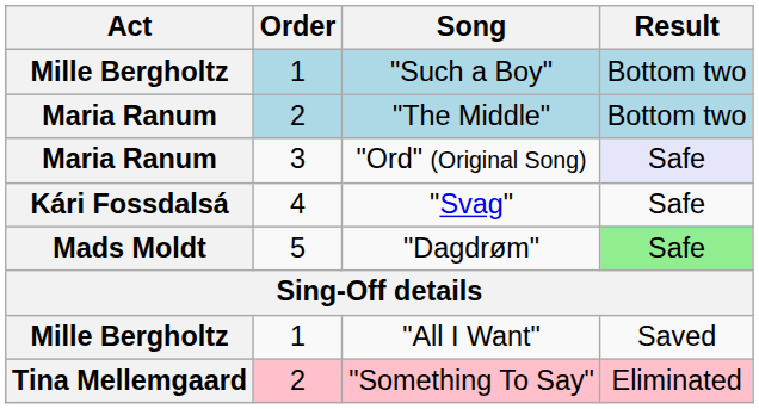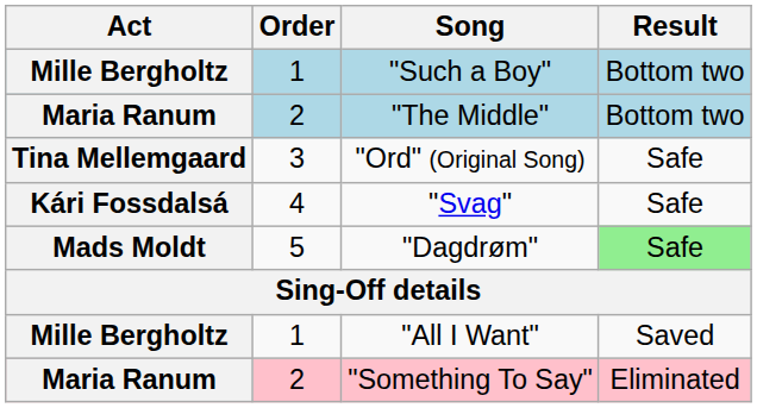 <table class="wikitable plainrowheaders" style="text-align:center;">
 <tr>
 <th scope="col">Act</th>
 <th scope="col">Order</th>
 <th scope="col">Song</th>
 <th scope="col">Result</th>
 </tr>
 <tr style="background:lightblue">
 <th scope=row>Mille Bergholtz</th>
 <td>1</td>
 <td>"Such a Boy"</td>
 <td>Bottom two</td>
 </tr>
 <tr style="background:lightblue">
 <th scope=row>Maria Ranum</th>
 <td>2</td>
 <td>"The Middle"</td>
 <td>Bottom two</td>
 </tr>
 <tr>
-<th scope="row">Maria Ranum</th>
+<th scope=row>Tina Mellemgaard</th>
 <td>3</td>
 <td>"Ord" <small>(Original Song)</small></td>
-<td style="background: lavender;">Safe</td>
+<td>Safe</td>
 </tr>
 <tr>
 <th scope=row>Kári Fossdalsá</th>
 <td>4</td>
 <td>"<a href='#'>Svag</a>"</td>
 <td>Safe</td>
 </tr>
 <tr>
 <th scope=row>Mads Moldt</th>
 <td>5</td>
 <td>"Dagdrøm"</td>
 <td style="background: lightgreen;">Safe</td>
 </tr>
 <tr>
 <th colspan="4">Sing-Off details</th>
 </tr>
 <tr>
 <th scope="row">Mille Bergholtz</th>
 <td>1</td>
 <td>"All I Want"</td>
 <td>Saved</td>
 </tr>
 <tr style="background:pink">
-<th scope=row>Tina Mellemgaard</th>
+<th scope="row">Maria Ranum</th>
 <td>2</td>
 <td>"Something To Say"</td>
 <td>Eliminated</td>
 </tr>
 </table>
